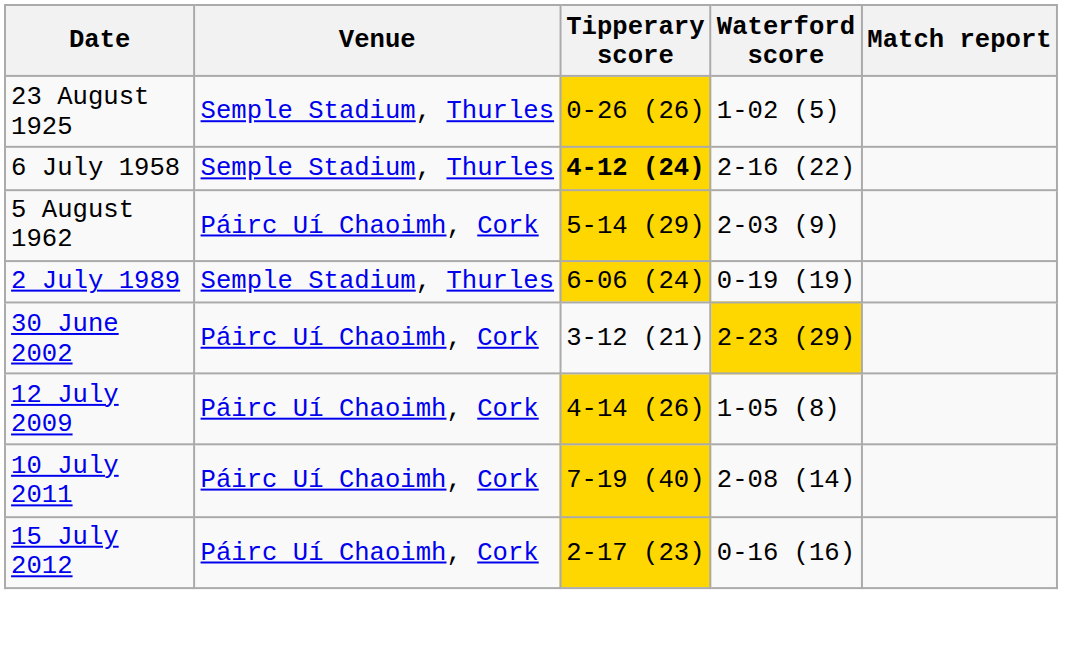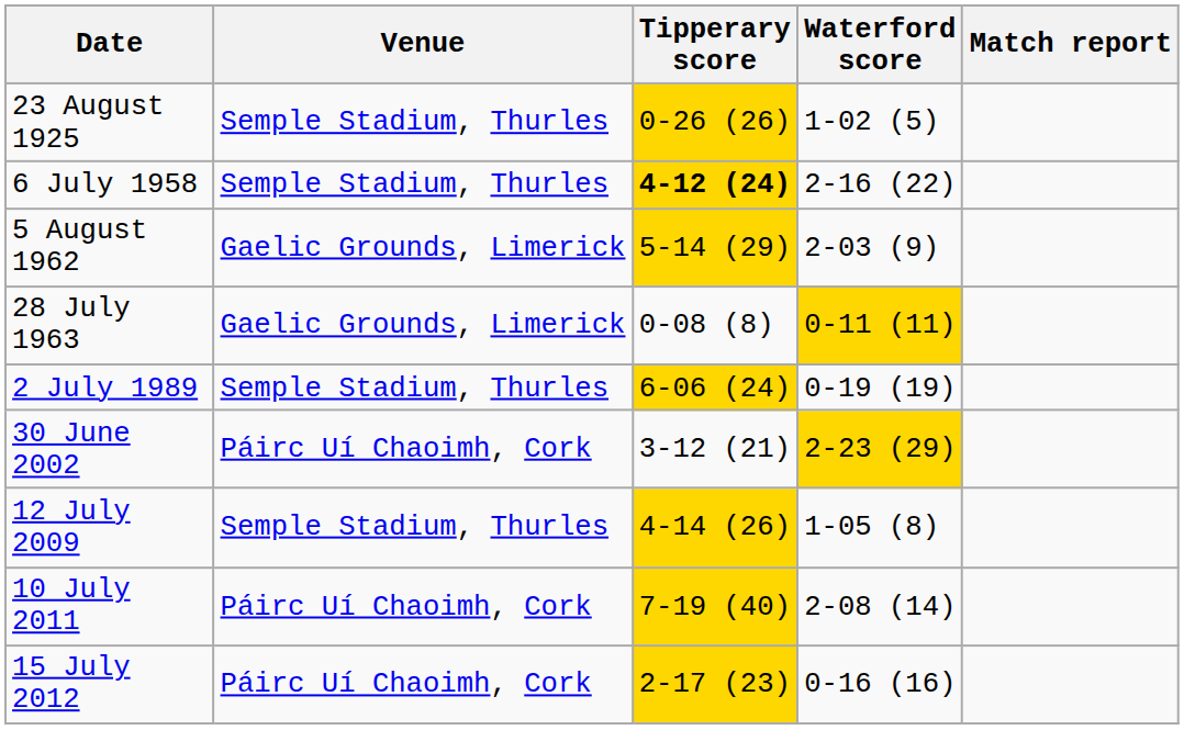 <table class="wikitable">
 <tr>
 <th width=90 style="text-align: center;">Date</th>
 <th>Venue</th>
 <th>Tipperary <br> score</th>
 <th>Waterford <br> score</th>
 <th>Match report</th>
 </tr>
 <tr>
 <td>23 August 1925</td>
 <td><a href='#'>Semple Stadium</a>, <a href='#'>Thurles</a></td>
 <td style="background-color:#FFD700">0-26 (26)</td>
 <td>1-02 (5)</td>
 <td></td>
 </tr>
 <tr>
 <td>6 July 1958</td>
 <td><a href='#'>Semple Stadium</a>, <a href='#'>Thurles</a></td>
 <td style="background-color:#FFD700"><strong>4-12 (24)</strong></td>
 <td>2-16 (22)</td>
 <td></td>
 </tr>
 <tr>
 <td>5 August 1962</td>
-<td><a href='#'>Páirc Uí Chaoimh</a>, <a href='#'>Cork</a></td>
+<td><a href='#'>Gaelic Grounds</a>, <a href='#'>Limerick</a></td>
 <td style="background-color:#FFD700">5-14 (29)</td>
 <td>2-03 (9)</td>
+<td></td>
+</tr>
+<tr>
+<td>28 July 1963</td>
+<td><a href='#'>Gaelic Grounds</a>, <a href='#'>Limerick</a></td>
+<td>0-08 (8)</td>
+<td style="background-color:#FFD700">0-11 (11)</td>
 <td></td>
 </tr>
 <tr>
 <td><a href='#'>2 July 1989</a></td>
 <td><a href='#'>Semple Stadium</a>, <a href='#'>Thurles</a></td>
 <td style="background-color:#FFD700">6-06 (24)</td>
 <td>0-19 (19)</td>
 <td></td>
 </tr>
 <tr>
 <td><a href='#'>30 June 2002</a></td>
 <td><a href='#'>Páirc Uí Chaoimh</a>, <a href='#'>Cork</a></td>
 <td>3-12 (21)</td>
 <td style="background-color:#FFD700">2-23 (29)</td>
 <td></td>
 </tr>
 <tr>
 <td><a href='#'>12 July 2009</a></td>
-<td><a href='#'>Páirc Uí Chaoimh</a>, <a href='#'>Cork</a></td>
+<td><a href='#'>Semple Stadium</a>, <a href='#'>Thurles</a></td>
 <td style="background-color:#FFD700">4-14 (26)</td>
 <td>1-05 (8)</td>
 <td></td>
 </tr>
 <tr>
 <td><a href='#'>10 July 2011</a></td>
 <td><a href='#'>Páirc Uí Chaoimh</a>, <a href='#'>Cork</a></td>
 <td style="background-color:#FFD700">7-19 (40)</td>
 <td>2-08 (14)</td>
 <td></td>
 </tr>
 <tr>
 <td><a href='#'>15 July 2012</a></td>
 <td><a href='#'>Páirc Uí Chaoimh</a>, <a href='#'>Cork</a></td>
 <td style="background-color:#FFD700">2-17 (23)</td>
 <td>0-16 (16)</td>
 <td></td>
 </tr>
 </table>
